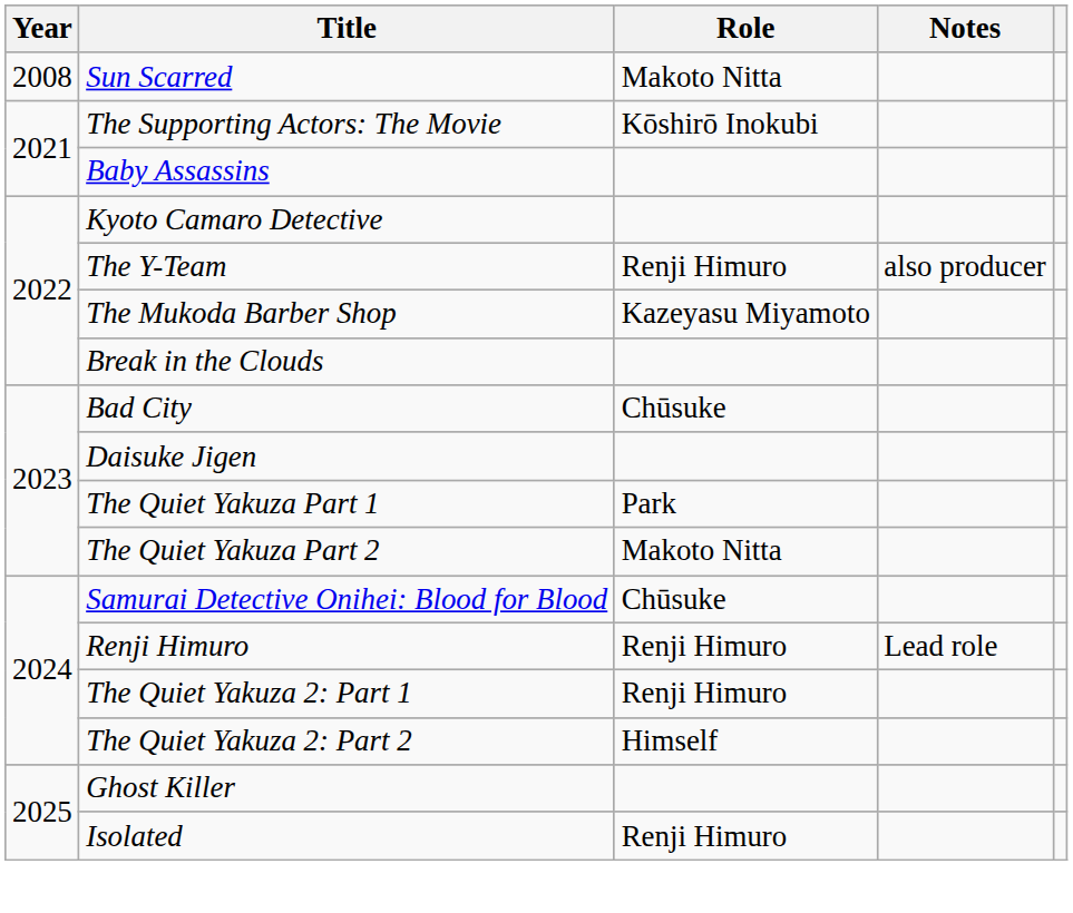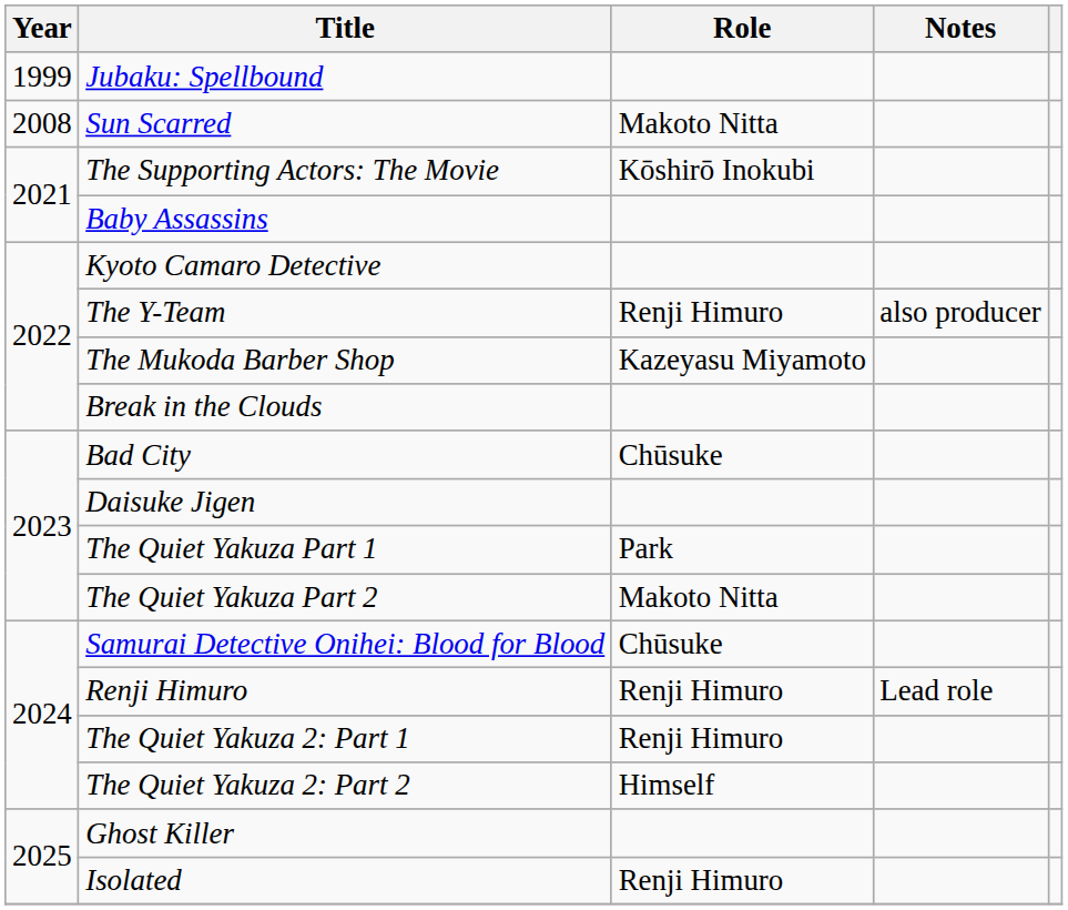 <table class="wikitable">
 <tr>
 <th>Year</th>
 <th>Title</th>
 <th>Role</th>
 <th>Notes</th>
 <th></th>
+</tr>
+<tr>
+<td>1999</td>
+<td><em><a href='#'>Jubaku: Spellbound</a></em></td>
+<td></td>
+<td></td>
+<td></td>
 </tr>
 <tr>
 <td>2008</td>
 <td><em><a href='#'>Sun Scarred</a></em></td>
 <td>Makoto Nitta</td>
 <td></td>
 <td></td>
 </tr>
 <tr>
 <td rowspan="2">2021</td>
 <td><em>The Supporting Actors: The Movie</em></td>
 <td>Kōshirō Inokubi</td>
 <td></td>
 <td></td>
 </tr>
 <tr>
 <td><em><a href='#'>Baby Assassins</a></em></td>
 <td></td>
 <td></td>
 <td></td>
 </tr>
 <tr>
 <td rowspan="4">2022</td>
 <td><em>Kyoto Camaro Detective</em></td>
 <td></td>
 <td></td>
 <td></td>
 </tr>
 <tr>
 <td><em>The Y-Team</em></td>
 <td>Renji Himuro</td>
 <td>also producer</td>
 <td></td>
 </tr>
 <tr>
 <td><em>The Mukoda Barber Shop</em></td>
 <td>Kazeyasu Miyamoto</td>
 <td></td>
 <td></td>
 </tr>
 <tr>
 <td><em>Break in the Clouds</em></td>
 <td></td>
 <td></td>
 <td></td>
 </tr>
 <tr>
 <td rowspan=4>2023</td>
 <td><em>Bad City</em></td>
 <td>Chūsuke</td>
 <td></td>
 <td></td>
 </tr>
 <tr>
 <td><em>Daisuke Jigen</em></td>
 <td></td>
 <td></td>
 <td></td>
 </tr>
 <tr>
 <td><em>The Quiet Yakuza Part 1</em></td>
 <td>Park</td>
 <td></td>
 <td></td>
 </tr>
 <tr>
 <td><em>The Quiet Yakuza Part 2</em></td>
 <td>Makoto Nitta</td>
 <td></td>
 <td></td>
 </tr>
 <tr>
 <td rowspan=4>2024</td>
 <td><em><a href='#'>Samurai Detective Onihei: Blood for Blood</a></em></td>
 <td>Chūsuke</td>
 <td></td>
 <td></td>
 </tr>
 <tr>
 <td><em>Renji Himuro</em></td>
 <td>Renji Himuro</td>
 <td>Lead role</td>
 <td></td>
 </tr>
 <tr>
 <td><em>The Quiet Yakuza 2: Part 1</em></td>
 <td>Renji Himuro</td>
 <td></td>
 <td></td>
 </tr>
 <tr>
 <td><em>The Quiet Yakuza 2: Part 2</em></td>
 <td>Himself</td>
 <td></td>
 <td></td>
 </tr>
 <tr>
 <td rowspan=2>2025</td>
 <td><em>Ghost Killer</em></td>
 <td></td>
 <td></td>
 <td></td>
 </tr>
 <tr>
 <td><em>Isolated</em></td>
 <td>Renji Himuro</td>
 <td></td>
 <td></td>
 </tr>
 <tr>
 </tr>
 </table>
